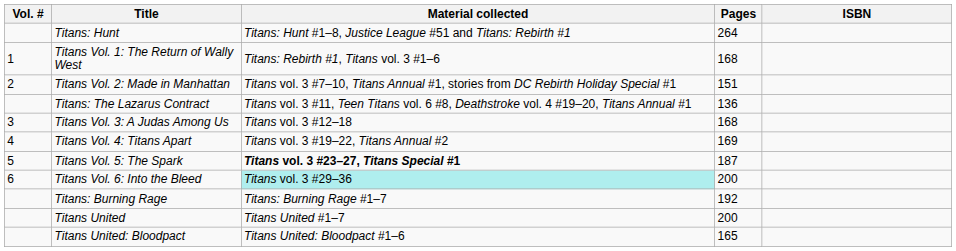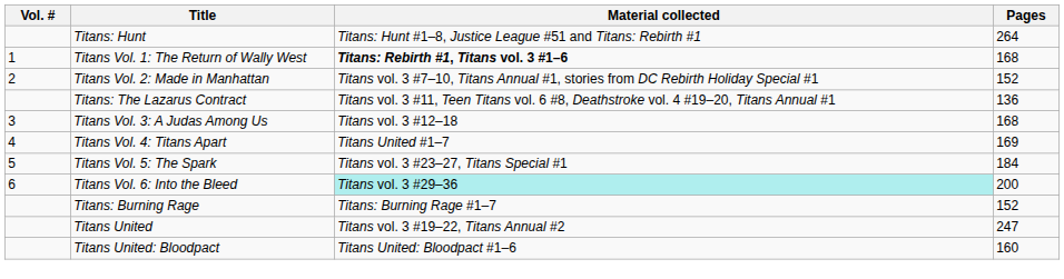 <table class="wikitable" style="width:100%;">
 <tr>
 <th style="width:5%;">Vol. #</th>
 <th style="width:20%;">Title</th>
 <th style="width:50%;">Material collected</th>
 <th style="width:5%;">Pages</th>
-<th style="width:20%;">ISBN</th>
 </tr>
 <tr>
 <td></td>
 <td><em>Titans: Hunt</em></td>
 <td><em>Titans: Hunt</em> #1–8, <em>Justice League</em> #51 and <em>Titans: Rebirth #1</em></td>
 <td>264</td>
-<td></td>
 </tr>
 <tr>
 <td>1</td>
 <td><em>Titans Vol. 1: The Return of Wally West</em></td>
-<td><em>Titans: Rebirth #1</em>, <em>Titans</em>  vol. 3 #1–6</td>
+<td><strong><em>Titans: Rebirth #1</em>, <em>Titans</em>  vol. 3 #1–6</strong></td>
 <td>168</td>
-<td></td>
 </tr>
 <tr>
 <td>2</td>
 <td><em>Titans Vol. 2: Made in Manhattan</em></td>
 <td><em>Titans</em>  vol. 3 #7–10, <em>Titans Annual</em> #1, stories from <em>DC Rebirth Holiday Special</em> #1</td>
-<td>151</td>
-<td></td>
+<td>152</td>
 </tr>
 <tr>
 <td></td>
 <td><em>Titans: The Lazarus Contract</em></td>
 <td><em>Titans</em> vol. 3 #11, <em>Teen Titans</em> vol. 6 #8, <em>Deathstroke</em> vol. 4 #19–20, <em>Titans Annual</em> #1</td>
 <td>136</td>
-<td></td>
 </tr>
 <tr>
 <td>3</td>
 <td><em>Titans Vol. 3: A Judas Among Us</em></td>
 <td><em>Titans</em> vol. 3 #12–18</td>
 <td>168</td>
-<td></td>
 </tr>
 <tr>
 <td>4</td>
 <td><em>Titans Vol. 4: Titans Apart</em></td>
-<td><em>Titans</em> vol. 3 #19–22, <em>Titans Annual</em> #2</td>
+<td><em>Titans United</em> #1–7</td>
 <td>169</td>
-<td></td>
 </tr>
 <tr>
 <td>5</td>
 <td><em>Titans Vol. 5: The Spark</em></td>
-<td><strong><em>Titans</em> vol. 3 #23–27, <em>Titans Special</em> #1</strong></td>
-<td>187</td>
-<td></td>
+<td><em>Titans</em> vol. 3 #23–27, <em>Titans Special</em> #1</td>
+<td>184</td>
 </tr>
 <tr>
 <td>6</td>
 <td><em>Titans Vol. 6: Into the Bleed</em></td>
 <td style="background: paleturquoise;"><em>Titans</em> vol. 3 #29–36</td>
 <td>200</td>
-<td></td>
 </tr>
 <tr>
 <td></td>
 <td><em>Titans: Burning Rage</em></td>
 <td><em>Titans: Burning Rage</em> #1–7</td>
-<td>192</td>
-<td></td>
+<td>152</td>
 </tr>
 <tr>
 <td></td>
 <td><em>Titans United</em></td>
-<td><em>Titans United</em> #1–7</td>
-<td>200</td>
-<td></td>
+<td><em>Titans</em> vol. 3 #19–22, <em>Titans Annual</em> #2</td>
+<td>247</td>
 </tr>
 <tr>
 <td></td>
 <td><em>Titans United: Bloodpact</em></td>
 <td><em>Titans United: Bloodpact</em> #1–6</td>
-<td>165</td>
-<td></td>
+<td>160</td>
 </tr>
 </table>
